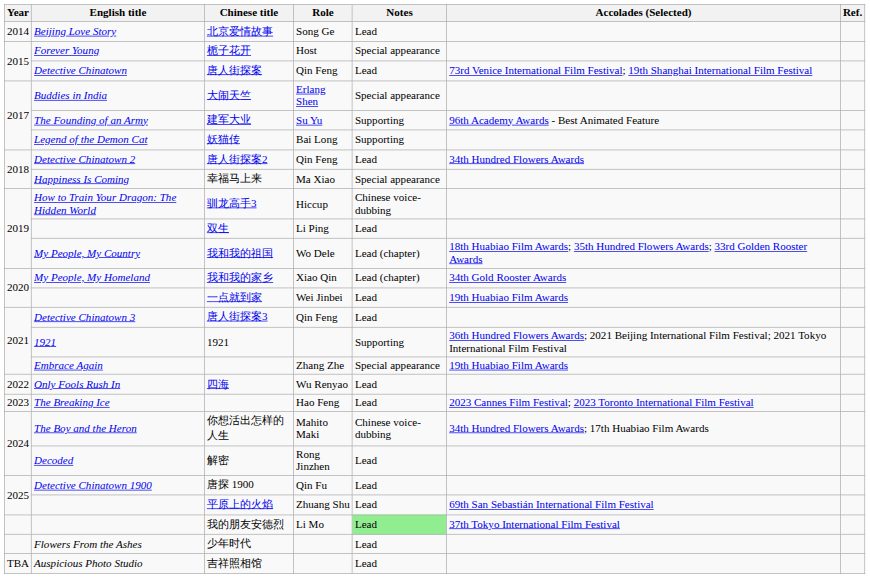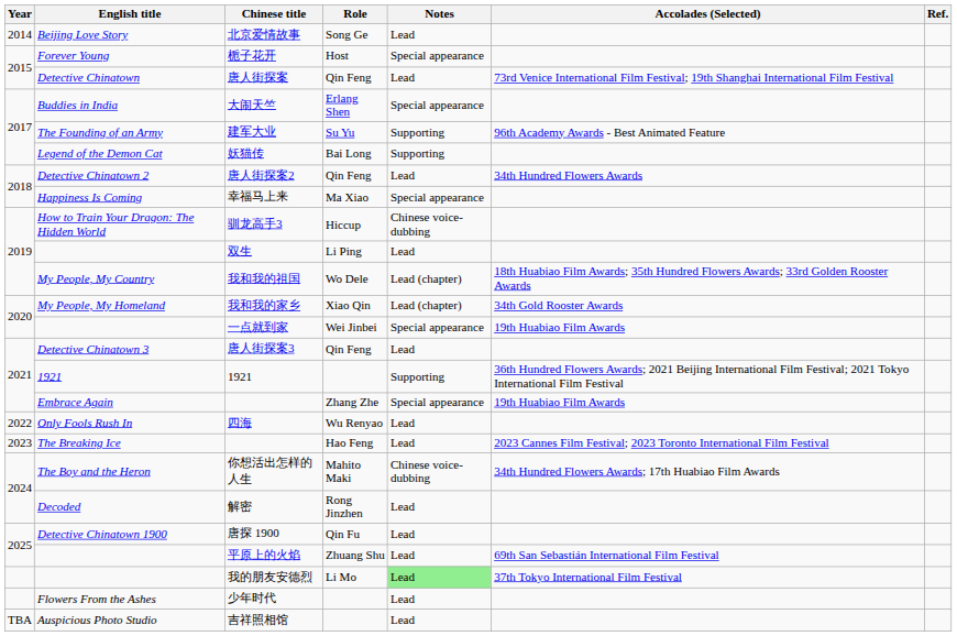 <table class="wikitable sortable">
 <tr>
 <th>Year</th>
 <th>English title</th>
 <th>Chinese title</th>
 <th>Role</th>
 <th>Notes</th>
 <th>Accolades (Selected)</th>
 <th>Ref.</th>
 </tr>
 <tr>
 <td rowspan="1">2014</td>
 <td><em><a href='#'>Beijing Love Story</a></em></td>
 <td><a href='#'>北京爱情故事</a></td>
 <td>Song Ge</td>
 <td>Lead</td>
 <td></td>
 <td></td>
 </tr>
 <tr>
 <td rowspan=2>2015</td>
 <td><em><a href='#'>Forever Young</a></em></td>
 <td><a href='#'>栀子花开</a></td>
 <td>Host</td>
 <td>Special appearance</td>
 <td></td>
 <td></td>
 </tr>
 <tr>
 <td><em><a href='#'>Detective Chinatown</a></em></td>
 <td><a href='#'>唐人街探案</a></td>
 <td>Qin Feng</td>
 <td>Lead</td>
 <td><a href='#'>73rd Venice International Film Festival</a>; <a href='#'>19th Shanghai International Film Festival</a></td>
 <td></td>
 </tr>
 <tr>
 <td rowspan=3>2017</td>
 <td><em><a href='#'>Buddies in India</a></em></td>
 <td><a href='#'>大闹天竺</a></td>
 <td><a href='#'>Erlang Shen</a></td>
 <td>Special appearance</td>
 <td></td>
 <td></td>
 </tr>
 <tr>
 <td><em><a href='#'>The Founding of an Army</a></em></td>
 <td><a href='#'>建军大业</a></td>
 <td><a href='#'>Su Yu</a></td>
 <td>Supporting</td>
 <td><a href='#'>96th Academy Awards</a> - Best Animated Feature</td>
 <td></td>
 </tr>
 <tr>
 <td><em><a href='#'>Legend of the Demon Cat</a></em></td>
 <td><a href='#'>妖猫传</a></td>
 <td>Bai Long</td>
 <td>Supporting</td>
 <td></td>
 <td></td>
 </tr>
 <tr>
 <td rowspan=2>2018</td>
 <td><em><a href='#'>Detective Chinatown 2</a></em></td>
 <td><a href='#'>唐人街探案2</a></td>
 <td>Qin Feng</td>
 <td>Lead</td>
 <td><a href='#'>34th Hundred Flowers Awards</a></td>
 <td></td>
 </tr>
 <tr>
 <td><em><a href='#'>Happiness Is Coming</a></em></td>
 <td>幸福马上来</td>
 <td>Ma Xiao</td>
 <td>Special appearance</td>
 <td></td>
 <td></td>
 </tr>
 <tr>
 <td rowspan=3>2019</td>
 <td><em><a href='#'>How to Train Your Dragon: The Hidden World</a></em></td>
 <td><a href='#'>驯龙高手3</a></td>
 <td>Hiccup</td>
 <td>Chinese voice-dubbing</td>
 <td></td>
 <td></td>
 </tr>
 <tr>
 <td><em></em></td>
 <td><a href='#'>双生</a></td>
 <td>Li Ping</td>
 <td>Lead</td>
 <td></td>
 <td></td>
 </tr>
 <tr>
 <td><em><a href='#'>My People, My Country</a></em></td>
 <td><a href='#'>我和我的祖国</a></td>
 <td>Wo Dele</td>
 <td>Lead (chapter)</td>
 <td><a href='#'>18th Huabiao Film Awards</a>; <a href='#'>35th Hundred Flowers Awards</a>; <a href='#'>33rd Golden Rooster Awards</a></td>
 <td></td>
 </tr>
 <tr>
 <td rowspan=2>2020</td>
 <td><em><a href='#'>My People, My Homeland</a></em></td>
 <td><a href='#'>我和我的家乡</a></td>
 <td>Xiao Qin</td>
 <td>Lead (chapter)</td>
 <td><a href='#'>34th Gold Rooster Awards</a></td>
 <td></td>
 </tr>
 <tr>
 <td><em></em></td>
 <td><a href='#'>一点就到家</a></td>
 <td>Wei Jinbei</td>
-<td>Lead</td>
+<td>Special appearance</td>
 <td><a href='#'>19th Huabiao Film Awards</a></td>
 <td></td>
 </tr>
 <tr>
 <td rowspan="3">2021</td>
 <td><em><a href='#'>Detective Chinatown 3</a></em></td>
 <td><a href='#'>唐人街探案3</a></td>
 <td>Qin Feng</td>
 <td>Lead</td>
 <td></td>
 <td></td>
 </tr>
 <tr>
 <td><em><a href='#'>1921</a></em></td>
 <td>1921</td>
 <td></td>
 <td>Supporting</td>
 <td><a href='#'>36th Hundred Flowers Awards</a>; 2021 Beijing International Film Festival; 2021 Tokyo International Film Festival</td>
 <td></td>
 </tr>
 <tr>
 <td><em><a href='#'>Embrace Again</a></em></td>
 <td></td>
 <td>Zhang Zhe</td>
 <td>Special appearance</td>
 <td><a href='#'>19th Huabiao Film Awards</a></td>
 <td></td>
 </tr>
 <tr>
 <td>2022</td>
 <td><em><a href='#'>Only Fools Rush In</a></em></td>
 <td><a href='#'>四海</a></td>
 <td>Wu Renyao</td>
 <td>Lead</td>
 <td></td>
 <td></td>
 </tr>
 <tr>
 <td>2023</td>
 <td><em><a href='#'>The Breaking Ice</a></em></td>
 <td></td>
 <td>Hao Feng</td>
 <td>Lead</td>
 <td><a href='#'>2023 Cannes Film Festival</a>; <a href='#'>2023 Toronto International Film Festival</a></td>
 <td></td>
 </tr>
 <tr>
 <td rowspan="2">2024</td>
 <td><em><a href='#'>The Boy and the Heron</a></em></td>
 <td>你想活出怎样的人生</td>
 <td>Mahito Maki</td>
 <td>Chinese voice-dubbing</td>
 <td><a href='#'>34th Hundred Flowers Awards</a>; 17th Huabiao Film Awards</td>
 <td></td>
 </tr>
 <tr>
 <td><em><a href='#'>Decoded</a></em></td>
 <td>解密</td>
 <td>Rong Jinzhen</td>
 <td>Lead</td>
 <td></td>
 <td></td>
 </tr>
 <tr>
 <td rowspan="2">2025</td>
 <td><em><a href='#'>Detective Chinatown 1900</a></em></td>
 <td>唐探 1900</td>
 <td>Qin Fu</td>
 <td>Lead</td>
 <td></td>
 <td></td>
 </tr>
 <tr>
 <td><em></em></td>
 <td><a href='#'>平原上的火焰</a></td>
 <td>Zhuang Shu</td>
 <td>Lead</td>
 <td><a href='#'>69th San Sebastián International Film Festival</a></td>
 <td></td>
 </tr>
 <tr>
 <td></td>
 <td><em></em></td>
 <td>我的朋友安德烈</td>
 <td>Li Mo</td>
 <td style="background: lightgreen;">Lead</td>
 <td><a href='#'>37th Tokyo International Film Festival</a></td>
 <td></td>
 </tr>
 <tr>
 <td></td>
 <td><em>Flowers From the Ashes</em></td>
 <td>少年时代</td>
 <td></td>
 <td>Lead</td>
 <td></td>
 <td></td>
 </tr>
 <tr>
 <td>TBA</td>
 <td><em>Auspicious Photo Studio</em></td>
 <td>吉祥照相馆</td>
 <td></td>
 <td>Lead</td>
 <td></td>
 <td></td>
 </tr>
 </table>
